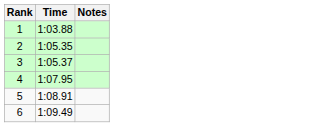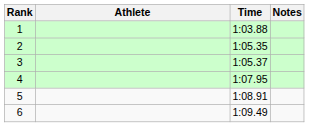 <table class="wikitable" style="text-align:center">
 <tr>
 <th>Rank</th>
+<th Style="width:18em">Athlete</th>
 <th>Time</th>
 <th>Notes</th>
 </tr>
 <tr style="background:#cfc">
 <td>1</td>
+<td style="text-align:left"></td>
 <td>1:03.88</td>
 <td></td>
 </tr>
 <tr style="background:#cfc">
 <td>2</td>
+<td style="text-align:left"></td>
 <td>1:05.35</td>
 <td></td>
 </tr>
 <tr style="background:#cfc">
 <td>3</td>
+<td style="text-align:left"></td>
 <td>1:05.37</td>
 <td></td>
 </tr>
 <tr style="background:#cfc">
 <td>4</td>
+<td style="text-align:left"></td>
 <td>1:07.95</td>
 <td></td>
 </tr>
 <tr>
 <td>5</td>
+<td style="text-align:left"></td>
 <td>1:08.91</td>
 <td></td>
 </tr>
 <tr>
 <td>6</td>
+<td style="text-align:left"></td>
 <td>1:09.49</td>
 <td></td>
 </tr>
 </table>
